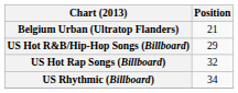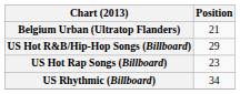 <table class="wikitable plainrowheaders sortable" style="text-align:center">
 <tr>
 <th scope="col">Chart (2013)</th>
 <th scope="col">Position</th>
 </tr>
 <tr>
 <th scope="row">Belgium Urban (Ultratop Flanders)</th>
 <td style="text-align:center;">21</td>
 </tr>
 <tr>
 <th scope="row">US Hot R&B/Hip-Hop Songs (<em>Billboard</em>)</th>
 <td style="text-align:center;">29</td>
 </tr>
 <tr>
 <th scope="row">US Hot Rap Songs (<em>Billboard</em>)</th>
-<td style="text-align:center;">32</td>
+<td style="text-align:center;">23</td>
 </tr>
 <tr>
 <th scope="row">US Rhythmic (<em>Billboard</em>)</th>
 <td style="text-align:center;">34</td>
 </tr>
 <tr>
 </tr>
 </table>
